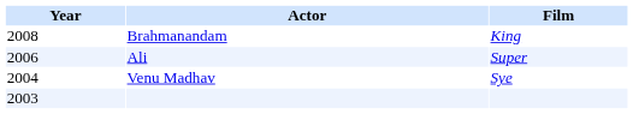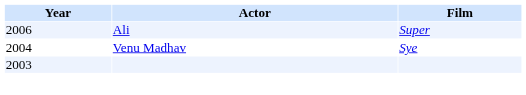 <table cellspacing="1" cellpadding="1" border="0" width="50%">
 <tr bgcolor="#d1e4fd">
 <th>Year</th>
 <th>Actor</th>
 <th>Film</th>
-</tr>
-<tr>
-<td>2008</td>
-<td><a href='#'>Brahmanandam</a></td>
-<td><em><a href='#'>King</a></em></td>
 </tr>
 <tr bgcolor=#edf3fe>
 <td>2006</td>
 <td><a href='#'>Ali</a></td>
 <td><em><a href='#'>Super</a></em></td>
 </tr>
 <tr>
 <td>2004</td>
 <td><a href='#'>Venu Madhav</a></td>
 <td><em><a href='#'>Sye</a></em></td>
 </tr>
 <tr bgcolor=#edf3fe>
 <td>2003</td>
 <td></td>
 <td></td>
 </tr>
 <tr>
 </tr>
 </table>
